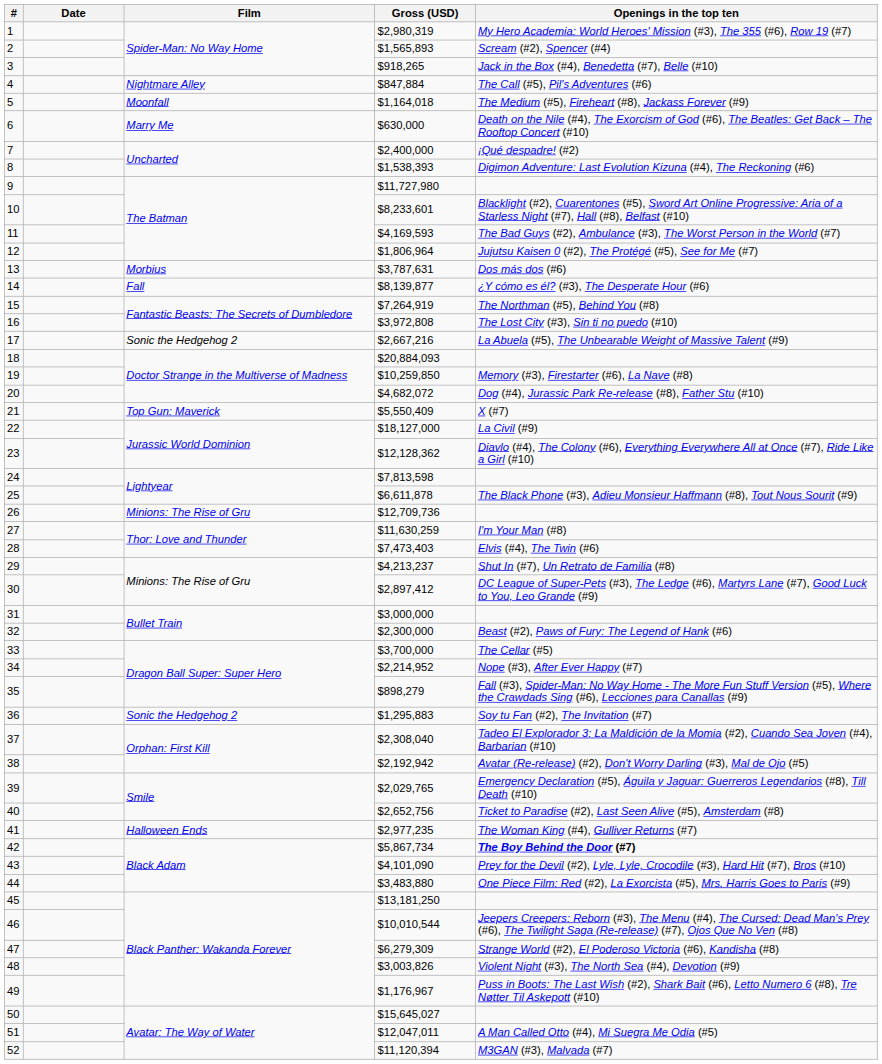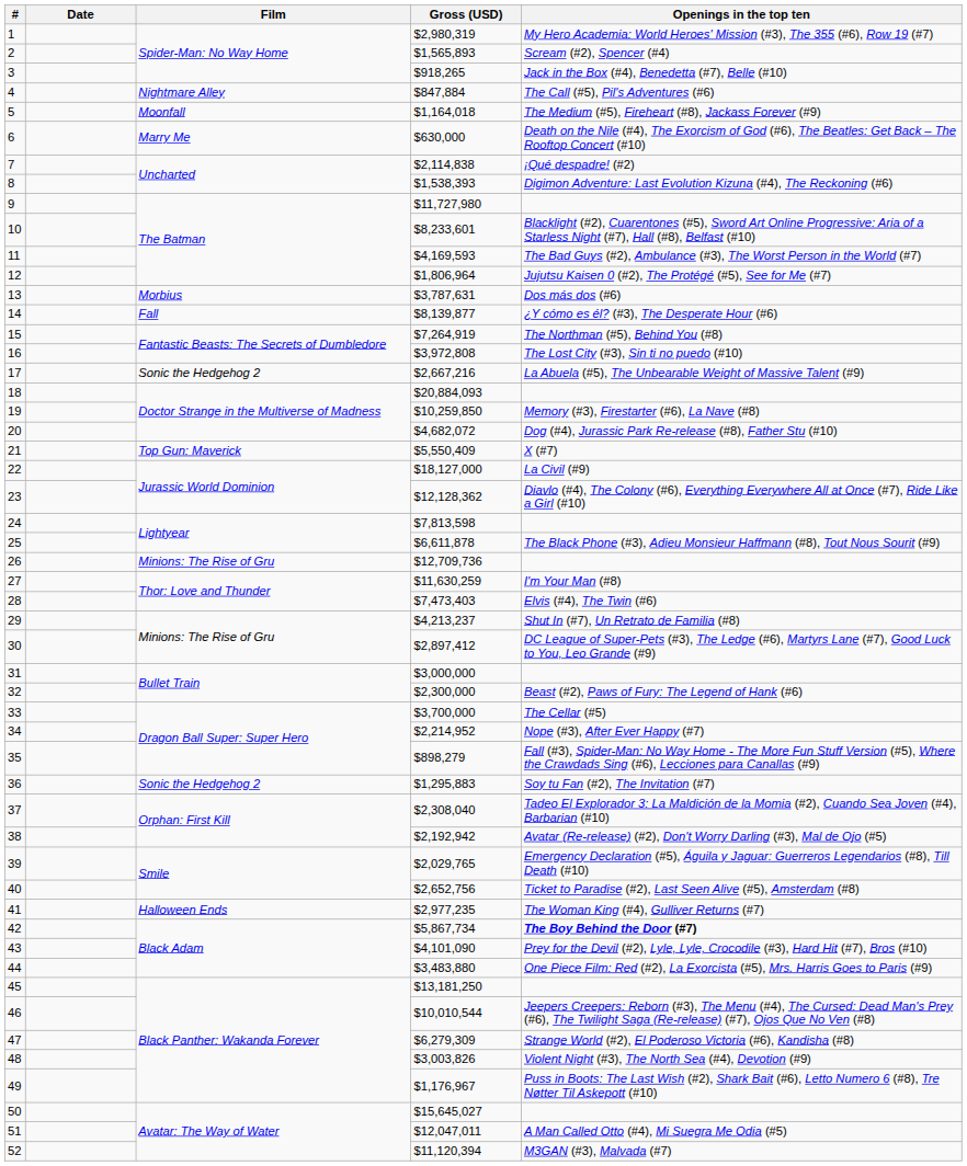 <table class="wikitable sortable">
 <tr>
 <th style="width:1%;">#</th>
 <th style="width:10%;">Date</th>
 <th style="width:25%;">Film</th>
 <th style="width:10%;">Gross (USD)</th>
 <th style="width:40%;">Openings in the top ten</th>
 </tr>
 <tr>
 <td>1</td>
 <td></td>
 <td rowspan="3"><em><a href='#'>Spider-Man: No Way Home</a></em></td>
 <td>$2,980,319</td>
 <td><em><a href='#'>My Hero Academia: World Heroes' Mission</a></em> (#3), <em><a href='#'>The 355</a></em> (#6), <em><a href='#'>Row 19</a></em> (#7)</td>
 </tr>
 <tr>
 <td>2</td>
 <td></td>
 <td>$1,565,893</td>
 <td><em><a href='#'>Scream</a></em> (#2), <em><a href='#'>Spencer</a></em> (#4)</td>
 </tr>
 <tr>
 <td>3</td>
 <td></td>
 <td>$918,265</td>
 <td><em><a href='#'>Jack in the Box</a></em> (#4), <em><a href='#'>Benedetta</a></em> (#7), <em><a href='#'>Belle</a></em> (#10)</td>
 </tr>
 <tr>
 <td>4</td>
 <td></td>
 <td><em><a href='#'>Nightmare Alley</a></em></td>
 <td>$847,884</td>
 <td><em><a href='#'>The Call</a></em> (#5), <em><a href='#'>Pil's Adventures</a></em> (#6)</td>
 </tr>
 <tr>
 <td>5</td>
 <td></td>
 <td><em><a href='#'>Moonfall</a></em></td>
 <td>$1,164,018</td>
 <td><em><a href='#'>The Medium</a></em> (#5), <em><a href='#'>Fireheart</a></em> (#8), <em><a href='#'>Jackass Forever</a></em> (#9)</td>
 </tr>
 <tr>
 <td>6</td>
 <td></td>
 <td><em><a href='#'>Marry Me</a></em></td>
 <td>$630,000</td>
 <td><em><a href='#'>Death on the Nile</a></em> (#4), <em><a href='#'>The Exorcism of God</a></em> (#6), <em><a href='#'>The Beatles: Get Back – The Rooftop Concert</a></em> (#10)</td>
 </tr>
 <tr>
 <td>7</td>
 <td></td>
 <td rowspan="2"><em><a href='#'>Uncharted</a></em></td>
-<td>$2,400,000</td>
+<td>$2,114,838</td>
 <td><em><a href='#'>¡Qué despadre!</a></em> (#2)</td>
 </tr>
 <tr>
 <td>8</td>
 <td></td>
 <td>$1,538,393</td>
 <td><em><a href='#'>Digimon Adventure: Last Evolution Kizuna</a></em> (#4), <em><a href='#'>The Reckoning</a></em> (#6)</td>
 </tr>
 <tr>
 <td>9</td>
 <td></td>
 <td rowspan="4"><em><a href='#'>The Batman</a></em></td>
 <td>$11,727,980</td>
 <td></td>
 </tr>
 <tr>
 <td>10</td>
 <td></td>
 <td>$8,233,601</td>
 <td><em><a href='#'>Blacklight</a></em> (#2), <em><a href='#'>Cuarentones</a></em> (#5), <em><a href='#'>Sword Art Online Progressive: Aria of a Starless Night</a></em> (#7), <em><a href='#'>Hall</a></em> (#8), <em><a href='#'>Belfast</a></em> (#10)</td>
 </tr>
 <tr>
 <td>11</td>
 <td></td>
 <td>$4,169,593</td>
 <td><em><a href='#'>The Bad Guys</a></em> (#2), <em><a href='#'>Ambulance</a></em> (#3), <em><a href='#'>The Worst Person in the World</a></em> (#7)</td>
 </tr>
 <tr>
 <td>12</td>
 <td></td>
 <td>$1,806,964</td>
 <td><em><a href='#'>Jujutsu Kaisen 0</a></em> (#2), <em><a href='#'>The Protégé</a></em> (#5), <em><a href='#'>See for Me</a></em> (#7)</td>
 </tr>
 <tr>
 <td>13</td>
 <td></td>
 <td><em><a href='#'>Morbius</a></em></td>
 <td>$3,787,631</td>
 <td><em><a href='#'>Dos más dos</a></em> (#6)</td>
 </tr>
 <tr>
 <td>14</td>
 <td></td>
 <td><em><a href='#'>Fall</a></em></td>
 <td>$8,139,877</td>
 <td><em><a href='#'>¿Y cómo es él?</a></em> (#3), <em><a href='#'>The Desperate Hour</a></em> (#6)</td>
 </tr>
 <tr>
 <td>15</td>
 <td></td>
 <td rowspan="2"><em><a href='#'>Fantastic Beasts: The Secrets of Dumbledore</a></em></td>
 <td>$7,264,919</td>
 <td><em><a href='#'>The Northman</a></em> (#5), <em><a href='#'>Behind You</a></em> (#8)</td>
 </tr>
 <tr>
 <td>16</td>
 <td></td>
 <td>$3,972,808</td>
 <td><em><a href='#'>The Lost City</a></em> (#3), <em><a href='#'>Sin ti no puedo</a></em> (#10)</td>
 </tr>
 <tr>
 <td>17</td>
 <td></td>
 <td><em>Sonic the Hedgehog 2</em></td>
 <td>$2,667,216</td>
 <td><em><a href='#'>La Abuela</a></em> (#5), <em><a href='#'>The Unbearable Weight of Massive Talent</a></em> (#9)</td>
 </tr>
 <tr>
 <td>18</td>
 <td></td>
 <td rowspan="3"><em><a href='#'>Doctor Strange in the Multiverse of Madness</a></em></td>
 <td>$20,884,093</td>
 <td></td>
 </tr>
 <tr>
 <td>19</td>
 <td></td>
 <td>$10,259,850</td>
 <td><em><a href='#'>Memory</a></em> (#3), <em><a href='#'>Firestarter</a></em> (#6), <em><a href='#'>La Nave</a></em> (#8)</td>
 </tr>
 <tr>
 <td>20</td>
 <td></td>
 <td>$4,682,072</td>
 <td><em><a href='#'>Dog</a></em> (#4), <em><a href='#'>Jurassic Park Re-release</a></em> (#8), <em><a href='#'>Father Stu</a></em> (#10)</td>
 </tr>
 <tr>
 <td>21</td>
 <td></td>
 <td><em><a href='#'>Top Gun: Maverick</a></em></td>
 <td>$5,550,409</td>
 <td><em><a href='#'>X</a></em> (#7)</td>
 </tr>
 <tr>
 <td>22</td>
 <td></td>
 <td rowspan="2"><em><a href='#'>Jurassic World Dominion</a></em></td>
 <td>$18,127,000</td>
 <td><em><a href='#'>La Civil</a></em> (#9)</td>
 </tr>
 <tr>
 <td>23</td>
 <td></td>
 <td>$12,128,362</td>
 <td><em><a href='#'>Diavlo</a></em> (#4), <em><a href='#'>The Colony</a></em> (#6), <em><a href='#'>Everything Everywhere All at Once</a></em> (#7), <em><a href='#'>Ride Like a Girl</a></em> (#10)</td>
 </tr>
 <tr>
 <td>24</td>
 <td></td>
 <td rowspan="2"><em><a href='#'>Lightyear</a></em></td>
 <td>$7,813,598</td>
 <td></td>
 </tr>
 <tr>
 <td>25</td>
 <td></td>
 <td>$6,611,878</td>
 <td><em><a href='#'>The Black Phone</a></em> (#3), <em><a href='#'>Adieu Monsieur Haffmann</a></em> (#8), <em><a href='#'>Tout Nous Sourit</a></em> (#9)</td>
 </tr>
 <tr>
 <td>26</td>
 <td></td>
 <td><em><a href='#'>Minions: The Rise of Gru</a></em></td>
 <td>$12,709,736</td>
 <td></td>
 </tr>
 <tr>
 <td>27</td>
 <td></td>
 <td rowspan="2"><em><a href='#'>Thor: Love and Thunder</a></em></td>
 <td>$11,630,259</td>
 <td><em><a href='#'>I'm Your Man</a></em> (#8)</td>
 </tr>
 <tr>
 <td>28</td>
 <td></td>
 <td>$7,473,403</td>
 <td><em><a href='#'>Elvis</a></em> (#4), <em><a href='#'>The Twin</a></em> (#6)</td>
 </tr>
 <tr>
 <td>29</td>
 <td></td>
 <td rowspan="2"><em>Minions: The Rise of Gru</em></td>
 <td>$4,213,237</td>
 <td><em><a href='#'>Shut In</a></em> (#7), <em><a href='#'>Un Retrato de Familia</a></em> (#8)</td>
 </tr>
 <tr>
 <td>30</td>
 <td></td>
 <td>$2,897,412</td>
 <td><em><a href='#'>DC League of Super-Pets</a></em> (#3), <em><a href='#'>The Ledge</a></em> (#6), <em><a href='#'>Martyrs Lane</a></em> (#7), <em><a href='#'>Good Luck to You, Leo Grande</a></em> (#9)</td>
 </tr>
 <tr>
 <td>31</td>
 <td></td>
 <td rowspan="2"><em><a href='#'>Bullet Train</a></em></td>
 <td>$3,000,000</td>
 <td></td>
 </tr>
 <tr>
 <td>32</td>
 <td></td>
 <td>$2,300,000</td>
 <td><em><a href='#'>Beast</a></em> (#2), <em><a href='#'>Paws of Fury: The Legend of Hank</a></em> (#6)</td>
 </tr>
 <tr>
 <td>33</td>
 <td></td>
 <td rowspan="3"><em><a href='#'>Dragon Ball Super: Super Hero</a></em></td>
 <td>$3,700,000</td>
 <td><em><a href='#'>The Cellar</a></em> (#5)</td>
 </tr>
 <tr>
 <td>34</td>
 <td></td>
 <td>$2,214,952</td>
 <td><em><a href='#'>Nope</a></em> (#3), <em><a href='#'>After Ever Happy</a></em> (#7)</td>
 </tr>
 <tr>
 <td>35</td>
 <td></td>
 <td>$898,279</td>
 <td><em><a href='#'>Fall</a></em> (#3), <em><a href='#'>Spider-Man: No Way Home - The More Fun Stuff Version</a></em> (#5), <em><a href='#'>Where the Crawdads Sing</a></em> (#6), <em><a href='#'>Lecciones para Canallas</a></em> (#9)</td>
 </tr>
 <tr>
 <td>36</td>
 <td></td>
 <td><em><a href='#'>Sonic the Hedgehog 2</a></em></td>
 <td>$1,295,883</td>
 <td><em><a href='#'>Soy tu Fan</a></em> (#2), <em><a href='#'>The Invitation</a></em> (#7)</td>
 </tr>
 <tr>
 <td>37</td>
 <td></td>
 <td rowspan="2"><em><a href='#'>Orphan: First Kill</a></em></td>
 <td>$2,308,040</td>
 <td><em><a href='#'>Tadeo El Explorador 3: La Maldición de la Momia</a></em> (#2), <em><a href='#'>Cuando Sea Joven</a></em> (#4), <em><a href='#'>Barbarian</a></em> (#10)</td>
 </tr>
 <tr>
 <td>38</td>
 <td></td>
 <td>$2,192,942</td>
 <td><em><a href='#'>Avatar (Re-release)</a></em> (#2), <em><a href='#'>Don't Worry Darling</a></em> (#3), <em><a href='#'>Mal de Ojo</a></em> (#5)</td>
 </tr>
 <tr>
 <td>39</td>
 <td></td>
 <td rowspan="2"><em><a href='#'>Smile</a></em></td>
 <td>$2,029,765</td>
 <td><em><a href='#'>Emergency Declaration</a></em> (#5), <em><a href='#'>Águila y Jaguar: Guerreros Legendarios</a></em> (#8), <em><a href='#'>Till Death</a></em> (#10)</td>
 </tr>
 <tr>
 <td>40</td>
 <td></td>
 <td>$2,652,756</td>
 <td><em><a href='#'>Ticket to Paradise</a></em> (#2), <em><a href='#'>Last Seen Alive</a></em> (#5), <em><a href='#'>Amsterdam</a></em> (#8)</td>
 </tr>
 <tr>
 <td>41</td>
 <td></td>
 <td><em><a href='#'>Halloween Ends</a></em></td>
 <td>$2,977,235</td>
 <td><em><a href='#'>The Woman King</a></em> (#4), <em><a href='#'>Gulliver Returns</a></em> (#7)</td>
 </tr>
 <tr>
 <td>42</td>
 <td></td>
 <td rowspan="3"><em><a href='#'>Black Adam</a></em></td>
 <td>$5,867,734</td>
 <td><strong><em><a href='#'>The Boy Behind the Door</a></em> (#7)</strong></td>
 </tr>
 <tr>
 <td>43</td>
 <td></td>
 <td>$4,101,090</td>
 <td><em><a href='#'>Prey for the Devil</a></em> (#2), <em><a href='#'>Lyle, Lyle, Crocodile</a></em> (#3), <em><a href='#'>Hard Hit</a></em> (#7), <em><a href='#'>Bros</a></em> (#10)</td>
 </tr>
 <tr>
 <td>44</td>
 <td></td>
 <td>$3,483,880</td>
 <td><em><a href='#'>One Piece Film: Red</a></em> (#2), <em><a href='#'>La Exorcista</a></em> (#5), <em><a href='#'>Mrs. Harris Goes to Paris</a></em> (#9)</td>
 </tr>
 <tr>
 <td>45</td>
 <td></td>
 <td rowspan="5"><em><a href='#'>Black Panther: Wakanda Forever</a></em></td>
 <td>$13,181,250</td>
 <td></td>
 </tr>
 <tr>
 <td>46</td>
 <td></td>
 <td>$10,010,544</td>
 <td><em><a href='#'>Jeepers Creepers: Reborn</a></em> (#3),  <em><a href='#'>The Menu</a></em> (#4), <em><a href='#'>The Cursed: Dead Man's Prey</a></em> (#6), <em><a href='#'>The Twilight Saga (Re-release)</a></em> (#7), <em><a href='#'>Ojos Que No Ven</a></em> (#8)</td>
 </tr>
 <tr>
 <td>47</td>
 <td></td>
 <td>$6,279,309</td>
 <td><em><a href='#'>Strange World</a></em> (#2),  <em><a href='#'>El Poderoso Victoria</a></em> (#6), <em><a href='#'>Kandisha</a></em> (#8)</td>
 </tr>
 <tr>
 <td>48</td>
 <td></td>
 <td>$3,003,826</td>
 <td><em><a href='#'>Violent Night</a></em> (#3), <em><a href='#'>The North Sea</a></em> (#4), <em><a href='#'>Devotion</a></em> (#9)</td>
 </tr>
 <tr>
 <td>49</td>
 <td></td>
 <td>$1,176,967</td>
 <td><em><a href='#'>Puss in Boots: The Last Wish</a></em> (#2), <em><a href='#'>Shark Bait</a></em> (#6), <em><a href='#'>Letto Numero 6</a></em> (#8), <em><a href='#'>Tre Nøtter Til Askepott</a></em> (#10)</td>
 </tr>
 <tr>
 <td>50</td>
 <td></td>
 <td rowspan="3"><em><a href='#'>Avatar: The Way of Water</a></em></td>
 <td>$15,645,027</td>
 <td></td>
 </tr>
 <tr>
 <td>51</td>
 <td></td>
 <td>$12,047,011</td>
 <td><em><a href='#'>A Man Called Otto</a></em> (#4), <em><a href='#'>Mi Suegra Me Odia</a></em> (#5)</td>
 </tr>
 <tr>
 <td>52</td>
 <td></td>
 <td>$11,120,394</td>
 <td><em><a href='#'>M3GAN</a></em> (#3), <em><a href='#'>Malvada</a></em> (#7)</td>
 </tr>
 </table>
